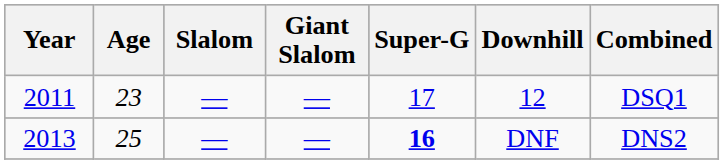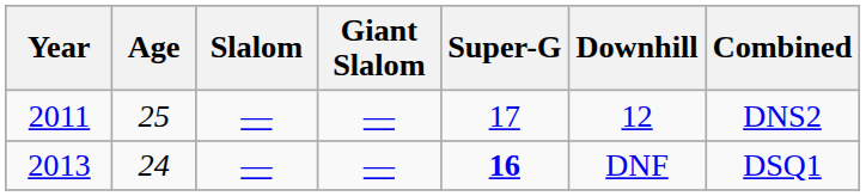 <table class=wikitable style="text-align:center">
 <tr>
 <th>  Year  </th>
 <th> Age </th>
 <th> Slalom </th>
 <th>Giant<br> Slalom </th>
 <th>Super-G</th>
 <th>Downhill</th>
 <th>Combined</th>
 </tr>
 <tr>
 <td><a href='#'>2011</a></td>
-<td><em>23</em></td>
+<td><em>25</em></td>
 <td><a href='#'>—</a></td>
 <td><a href='#'>—</a></td>
 <td><a href='#'>17</a></td>
 <td><a href='#'>12</a></td>
-<td><a href='#'>DSQ1</a></td>
+<td><a href='#'>DNS2</a><br></td>
 </tr>
 <tr>
 <td><a href='#'>2013</a></td>
-<td><em>25</em></td>
+<td><em>24</em></td>
 <td><a href='#'>—</a></td>
 <td><a href='#'>—</a></td>
 <td><strong><a href='#'>16</a></strong></td>
 <td><a href='#'>DNF</a></td>
-<td><a href='#'>DNS2</a><br></td>
+<td><a href='#'>DSQ1</a></td>
 </tr>
 </table>
